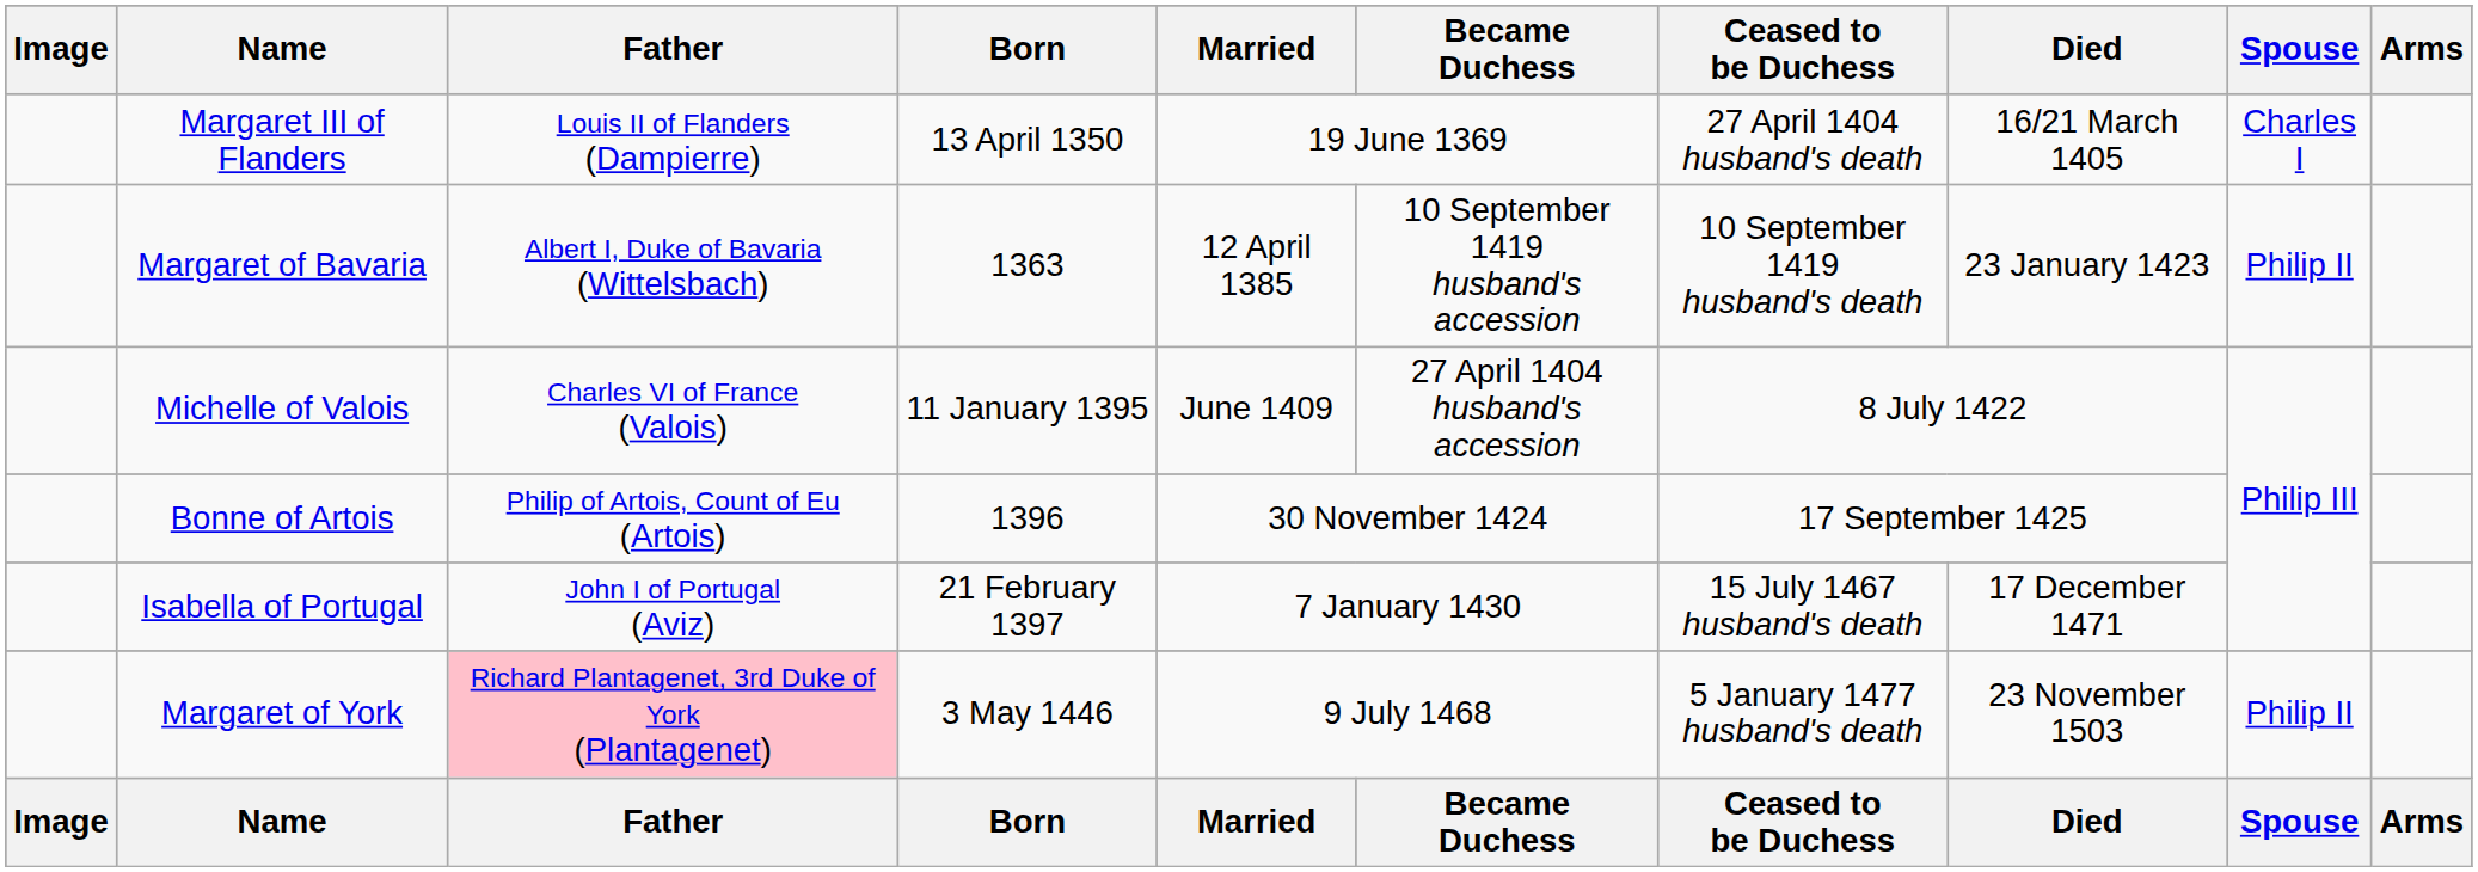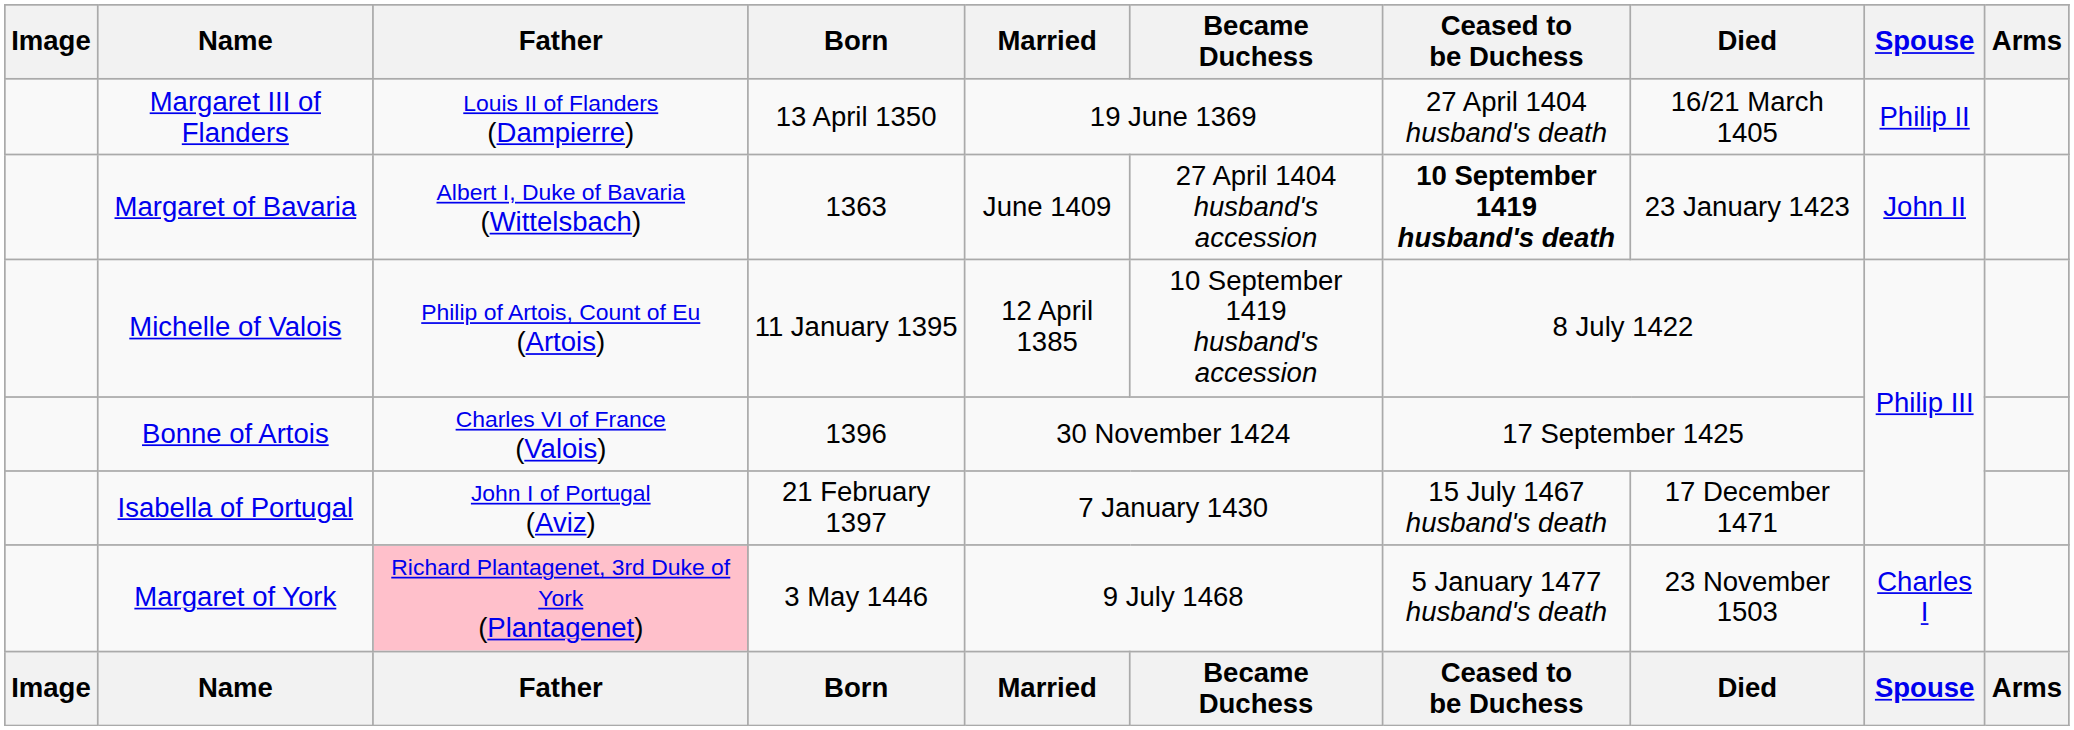 <table width=95% class="wikitable">
 <tr>
 <th>Image</th>
 <th>Name</th>
 <th>Father</th>
 <th>Born</th>
 <th>Married</th>
 <th>Became<br>Duchess</th>
 <th>Ceased to<br>be Duchess</th>
 <th>Died</th>
 <th><a href='#'>Spouse</a></th>
 <th>Arms</th>
 </tr>
 <tr>
 <td align="center"></td>
 <td align="center"><a href='#'>Margaret III of Flanders</a><br></td>
 <td align="center"><small><a href='#'>Louis II of Flanders</a></small><br>(<a href='#'>Dampierre</a>)</td>
 <td align=center>13 April 1350</td>
 <td align="center" colspan="2">19 June 1369</td>
 <td align=center>27 April 1404<br><em>husband's death</em></td>
 <td align="center">16/21 March 1405</td>
-<td align="center"><a href='#'>Charles I</a></td>
+<td align="center"><a href='#'>Philip II</a></td>
 <td align="center"></td>
 </tr>
 <tr>
 <td align="center"></td>
 <td align="center"><a href='#'>Margaret of Bavaria</a><br></td>
 <td align="center"><small><a href='#'>Albert I, Duke of Bavaria</a></small><br>(<a href='#'>Wittelsbach</a>)</td>
 <td align=center>1363</td>
-<td align="center">12 April 1385</td>
-<td align=center>10 September 1419<br><em>husband's accession</em></td>
-<td align=center>10 September 1419<br><em>husband's death</em></td>
+<td align="center">June 1409</td>
+<td align=center>27 April 1404<br><em>husband's accession</em></td>
+<td align=center><strong>10 September 1419<br><em>husband's death</em></strong></td>
 <td align="center">23 January 1423</td>
-<td align="center"><a href='#'>Philip II</a></td>
+<td align="center"><a href='#'>John II</a></td>
 <td align="center"></td>
 </tr>
 <tr>
 <td align="center"></td>
 <td align="center"><a href='#'>Michelle of Valois</a><br></td>
-<td align="center"><small><a href='#'>Charles VI of France</a></small><br>(<a href='#'>Valois</a>)</td>
+<td align="center"><small><a href='#'>Philip of Artois, Count of Eu</a></small><br>(<a href='#'>Artois</a>)</td>
 <td align=center>11 January 1395</td>
-<td align="center">June 1409</td>
-<td align=center>27 April 1404<br><em>husband's accession</em></td>
+<td align="center">12 April 1385</td>
+<td align=center>10 September 1419<br><em>husband's accession</em></td>
 <td align="center" colspan="2">8 July 1422</td>
 <td align="center" rowspan="3"><a href='#'>Philip III</a></td>
 <td align="center"></td>
 </tr>
 <tr>
 <td align="center"></td>
 <td align="center"><a href='#'>Bonne of Artois</a><br></td>
-<td align="center"><small><a href='#'>Philip of Artois, Count of Eu</a></small><br>(<a href='#'>Artois</a>)</td>
+<td align="center"><small><a href='#'>Charles VI of France</a></small><br>(<a href='#'>Valois</a>)</td>
 <td align=center>1396</td>
 <td align="center" colspan="2">30 November 1424</td>
 <td align="center" colspan="2">17 September 1425</td>
 <td align="center"></td>
 </tr>
 <tr>
 <td align="center"></td>
 <td align="center"><a href='#'>Isabella of Portugal</a><br></td>
 <td align="center"><small><a href='#'>John I of Portugal</a></small><br>(<a href='#'>Aviz</a>)</td>
 <td align=center>21 February 1397</td>
 <td align="center" colspan="2">7 January 1430</td>
 <td align=center>15 July 1467<br><em>husband's death</em></td>
 <td align="center">17 December 1471</td>
 <td align="center"></td>
 </tr>
 <tr>
 <td align="center"></td>
 <td align="center"><a href='#'>Margaret of York</a><br></td>
 <td align="center" style="background: pink;"><small><a href='#'>Richard Plantagenet, 3rd Duke of York</a></small><br>(<a href='#'>Plantagenet</a>)</td>
 <td align=center>3 May 1446</td>
 <td align="center" colspan="2">9 July 1468</td>
 <td align=center>5 January 1477<br><em>husband's death</em></td>
 <td align="center">23 November 1503</td>
-<td align="center"><a href='#'>Philip II</a></td>
+<td align="center"><a href='#'>Charles I</a></td>
 <td align="center"></td>
 </tr>
 <tr>
 <th>Image</th>
 <th>Name</th>
 <th>Father</th>
 <th>Born</th>
 <th>Married</th>
 <th>Became<br>Duchess</th>
 <th>Ceased to<br>be Duchess</th>
 <th>Died</th>
 <th><a href='#'>Spouse</a></th>
 <th>Arms</th>
 </tr>
 </table>
